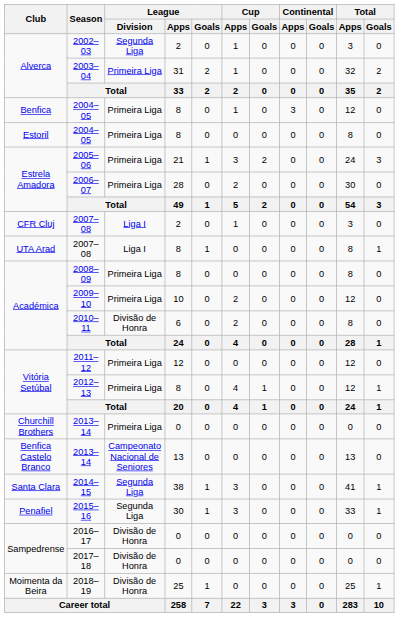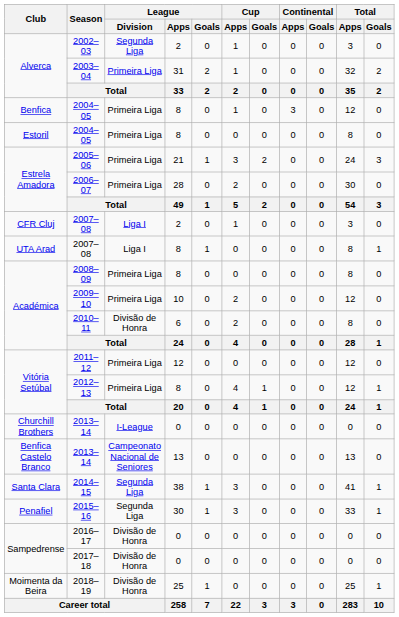 <table class="wikitable" style="font-size:90%; text-align: center;">
 <tr>
 <th rowspan="2">Club</th>
 <th rowspan="2">Season</th>
 <th colspan="3">League</th>
 <th colspan="2">Cup</th>
 <th colspan="2">Continental</th>
 <th colspan="2">Total</th>
 </tr>
 <tr>
 <th>Division</th>
 <th>Apps</th>
 <th>Goals</th>
 <th>Apps</th>
 <th>Goals</th>
 <th>Apps</th>
 <th>Goals</th>
 <th>Apps</th>
 <th>Goals</th>
 </tr>
 <tr>
 <td rowspan="3"><a href='#'>Alverca</a></td>
 <td><a href='#'>2002–03</a></td>
 <td><a href='#'>Segunda Liga</a></td>
 <td>2</td>
 <td>0</td>
 <td>1</td>
 <td>0</td>
 <td>0</td>
 <td>0</td>
 <td>3</td>
 <td>0</td>
 </tr>
 <tr>
 <td><a href='#'>2003–04</a></td>
 <td><a href='#'>Primeira Liga</a></td>
 <td>31</td>
 <td>2</td>
 <td>1</td>
 <td>0</td>
 <td>0</td>
 <td>0</td>
 <td>32</td>
 <td>2</td>
 </tr>
 <tr>
 <th colspan="2">Total</th>
 <th>33</th>
 <th>2</th>
 <th>2</th>
 <th>0</th>
 <th>0</th>
 <th>0</th>
 <th>35</th>
 <th>2</th>
 </tr>
 <tr>
 <td rowspan="1"><a href='#'>Benfica</a></td>
 <td><a href='#'>2004–05</a></td>
 <td>Primeira Liga</td>
 <td>8</td>
 <td>0</td>
 <td>1</td>
 <td>0</td>
 <td>3</td>
 <td>0</td>
 <td>12</td>
 <td>0</td>
 </tr>
 <tr>
 <td rowspan="1"><a href='#'>Estoril</a></td>
 <td><a href='#'>2004–05</a></td>
 <td>Primeira Liga</td>
 <td>8</td>
 <td>0</td>
 <td>0</td>
 <td>0</td>
 <td>0</td>
 <td>0</td>
 <td>8</td>
 <td>0</td>
 </tr>
 <tr>
 <td rowspan="3"><a href='#'>Estrela Amadora</a></td>
 <td><a href='#'>2005–06</a></td>
 <td>Primeira Liga</td>
 <td>21</td>
 <td>1</td>
 <td>3</td>
 <td>2</td>
 <td>0</td>
 <td>0</td>
 <td>24</td>
 <td>3</td>
 </tr>
 <tr>
 <td><a href='#'>2006–07</a></td>
 <td>Primeira Liga</td>
 <td>28</td>
 <td>0</td>
 <td>2</td>
 <td>0</td>
 <td>0</td>
 <td>0</td>
 <td>30</td>
 <td>0</td>
 </tr>
 <tr>
 <th colspan="2">Total</th>
 <th>49</th>
 <th>1</th>
 <th>5</th>
 <th>2</th>
 <th>0</th>
 <th>0</th>
 <th>54</th>
 <th>3</th>
 </tr>
 <tr>
 <td rowspan="1"><a href='#'>CFR Cluj</a></td>
 <td><a href='#'>2007–08</a></td>
 <td><a href='#'>Liga I</a></td>
 <td>2</td>
 <td>0</td>
 <td>1</td>
 <td>0</td>
 <td>0</td>
 <td>0</td>
 <td>3</td>
 <td>0</td>
 </tr>
 <tr>
 <td rowspan="1"><a href='#'>UTA Arad</a></td>
 <td>2007–08</td>
 <td>Liga I</td>
 <td>8</td>
 <td>1</td>
 <td>0</td>
 <td>0</td>
 <td>0</td>
 <td>0</td>
 <td>8</td>
 <td>1</td>
 </tr>
 <tr>
 <td rowspan="4"><a href='#'>Académica</a></td>
 <td><a href='#'>2008–09</a></td>
 <td>Primeira Liga</td>
 <td>8</td>
 <td>0</td>
 <td>0</td>
 <td>0</td>
 <td>0</td>
 <td>0</td>
 <td>8</td>
 <td>0</td>
 </tr>
 <tr>
 <td><a href='#'>2009–10</a></td>
 <td>Primeira Liga</td>
 <td>10</td>
 <td>0</td>
 <td>2</td>
 <td>0</td>
 <td>0</td>
 <td>0</td>
 <td>12</td>
 <td>0</td>
 </tr>
 <tr>
 <td><a href='#'>2010–11</a></td>
 <td>Divisão de Honra</td>
 <td>6</td>
 <td>0</td>
 <td>2</td>
 <td>0</td>
 <td>0</td>
 <td>0</td>
 <td>8</td>
 <td>0</td>
 </tr>
 <tr>
 <th colspan="2">Total</th>
 <th>24</th>
 <th>0</th>
 <th>4</th>
 <th>0</th>
 <th>0</th>
 <th>0</th>
 <th>28</th>
 <th>1</th>
 </tr>
 <tr>
 <td rowspan="3"><a href='#'>Vitória Setúbal</a></td>
 <td><a href='#'>2011–12</a></td>
 <td>Primeira Liga</td>
 <td>12</td>
 <td>0</td>
 <td>0</td>
 <td>0</td>
 <td>0</td>
 <td>0</td>
 <td>12</td>
 <td>0</td>
 </tr>
 <tr>
 <td><a href='#'>2012–13</a></td>
 <td>Primeira Liga</td>
 <td>8</td>
 <td>0</td>
 <td>4</td>
 <td>1</td>
 <td>0</td>
 <td>0</td>
 <td>12</td>
 <td>1</td>
 </tr>
 <tr>
 <th colspan="2">Total</th>
 <th>20</th>
 <th>0</th>
 <th>4</th>
 <th>1</th>
 <th>0</th>
 <th>0</th>
 <th>24</th>
 <th>1</th>
 </tr>
 <tr>
 <td rowspan="1"><a href='#'>Churchill Brothers</a></td>
 <td><a href='#'>2013–14</a></td>
-<td>Primeira Liga</td>
+<td><a href='#'>I-League</a></td>
 <td>0</td>
 <td>0</td>
 <td>0</td>
 <td>0</td>
 <td>0</td>
 <td>0</td>
 <td>0</td>
 <td>0</td>
 </tr>
 <tr>
 <td rowspan="1"><a href='#'>Benfica Castelo Branco</a></td>
 <td><a href='#'>2013–14</a></td>
 <td><a href='#'>Campeonato Nacional de Seniores</a></td>
 <td>13</td>
 <td>0</td>
 <td>0</td>
 <td>0</td>
 <td>0</td>
 <td>0</td>
 <td>13</td>
 <td>0</td>
 </tr>
 <tr>
 <td rowspan="1"><a href='#'>Santa Clara</a></td>
 <td><a href='#'>2014–15</a></td>
 <td><a href='#'>Segunda Liga</a></td>
 <td>38</td>
 <td>1</td>
 <td>3</td>
 <td>0</td>
 <td>0</td>
 <td>0</td>
 <td>41</td>
 <td>1</td>
 </tr>
 <tr>
 <td rowspan="1"><a href='#'>Penafiel</a></td>
 <td><a href='#'>2015–16</a></td>
 <td>Segunda Liga</td>
 <td>30</td>
 <td>1</td>
 <td>3</td>
 <td>0</td>
 <td>0</td>
 <td>0</td>
 <td>33</td>
 <td>1</td>
 </tr>
 <tr>
 <td rowspan="2">Sampedrense</td>
 <td>2016–17</td>
 <td>Divisão de Honra</td>
 <td>0</td>
 <td>0</td>
 <td>0</td>
 <td>0</td>
 <td>0</td>
 <td>0</td>
 <td>0</td>
 <td>0</td>
 </tr>
 <tr>
 <td>2017–18</td>
 <td>Divisão de Honra</td>
 <td>0</td>
 <td>0</td>
 <td>0</td>
 <td>0</td>
 <td>0</td>
 <td>0</td>
 <td>0</td>
 <td>0</td>
 </tr>
 <tr>
 <td rowspan="1">Moimenta da Beira</td>
 <td>2018–19</td>
 <td>Divisão de Honra</td>
 <td>25</td>
 <td>1</td>
 <td>0</td>
 <td>0</td>
 <td>0</td>
 <td>0</td>
 <td>25</td>
 <td>1</td>
 </tr>
 <tr>
 <th colspan="3">Career total</th>
 <th>258</th>
 <th>7</th>
 <th>22</th>
 <th>3</th>
 <th>3</th>
 <th>0</th>
 <th>283</th>
 <th>10</th>
 </tr>
 </table>
